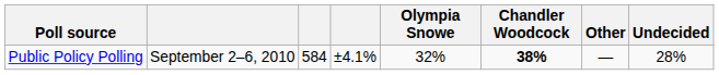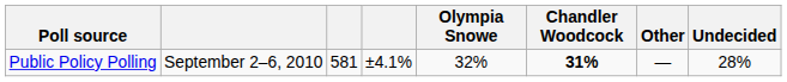 <table class="wikitable" style="text-align:center">
 <tr valign= bottom>
 <th>Poll source</th>
 <th></th>
 <th></th>
 <th></th>
 <th style="width:100px;">Olympia<br>Snowe</th>
 <th style="width:100px;">Chandler<br>Woodcock</th>
 <th>Other</th>
 <th>Undecided</th>
 </tr>
 <tr>
 <td align=left><a href='#'>Public Policy Polling</a></td>
 <td>September 2–6, 2010</td>
-<td>584</td>
+<td>581</td>
 <td>±4.1%</td>
 <td>32%</td>
-<td><strong>38%</strong></td>
+<td><strong>31%</strong></td>
 <td>—</td>
 <td>28%</td>
 </tr>
 </table>
